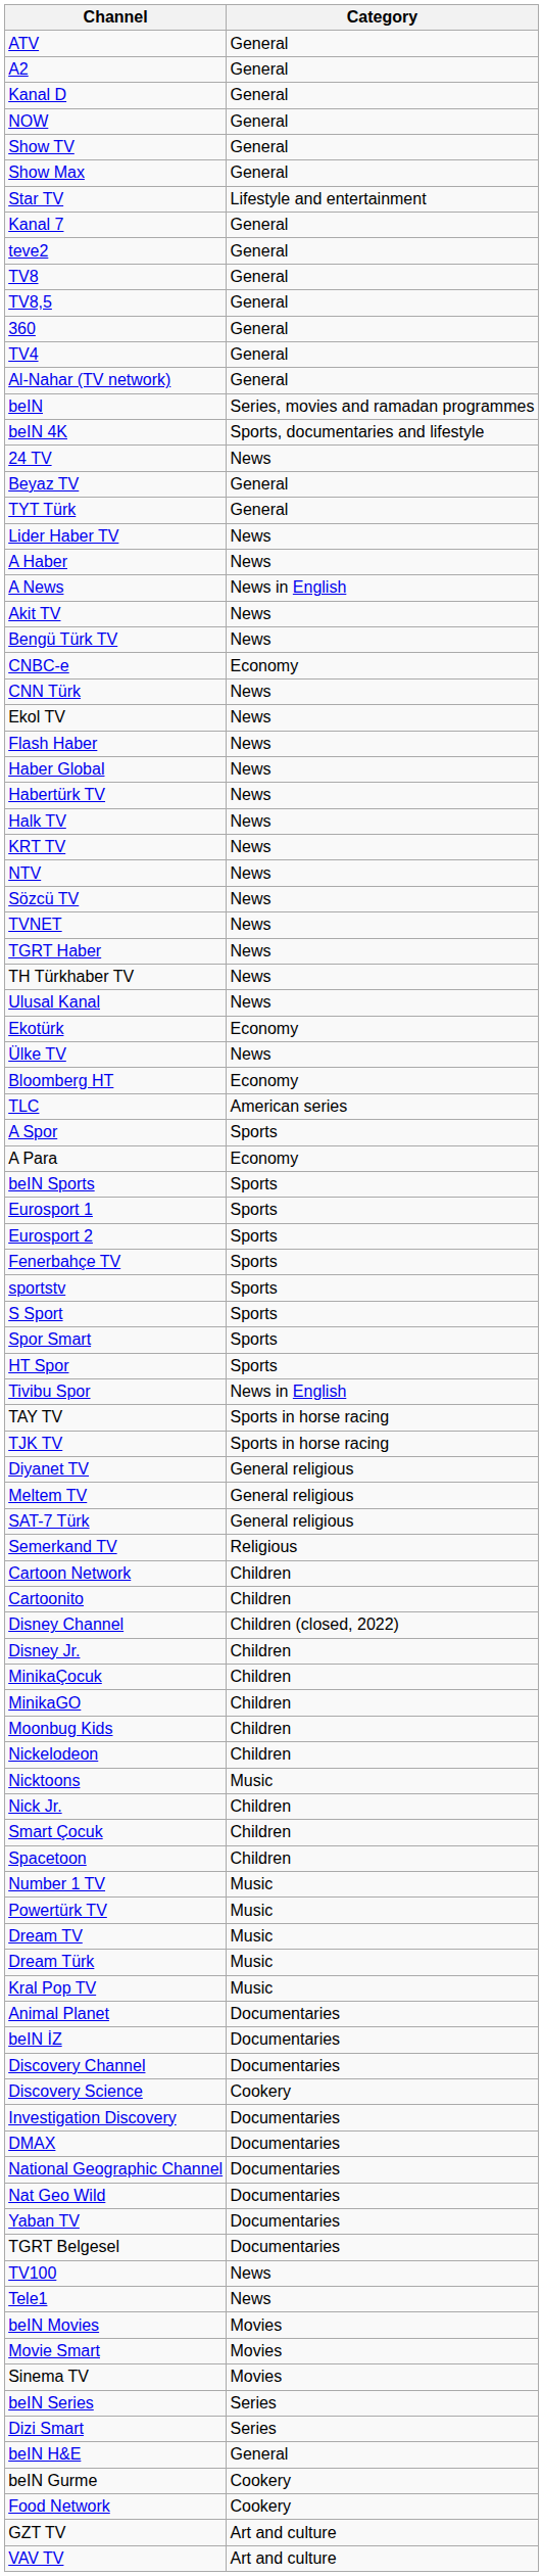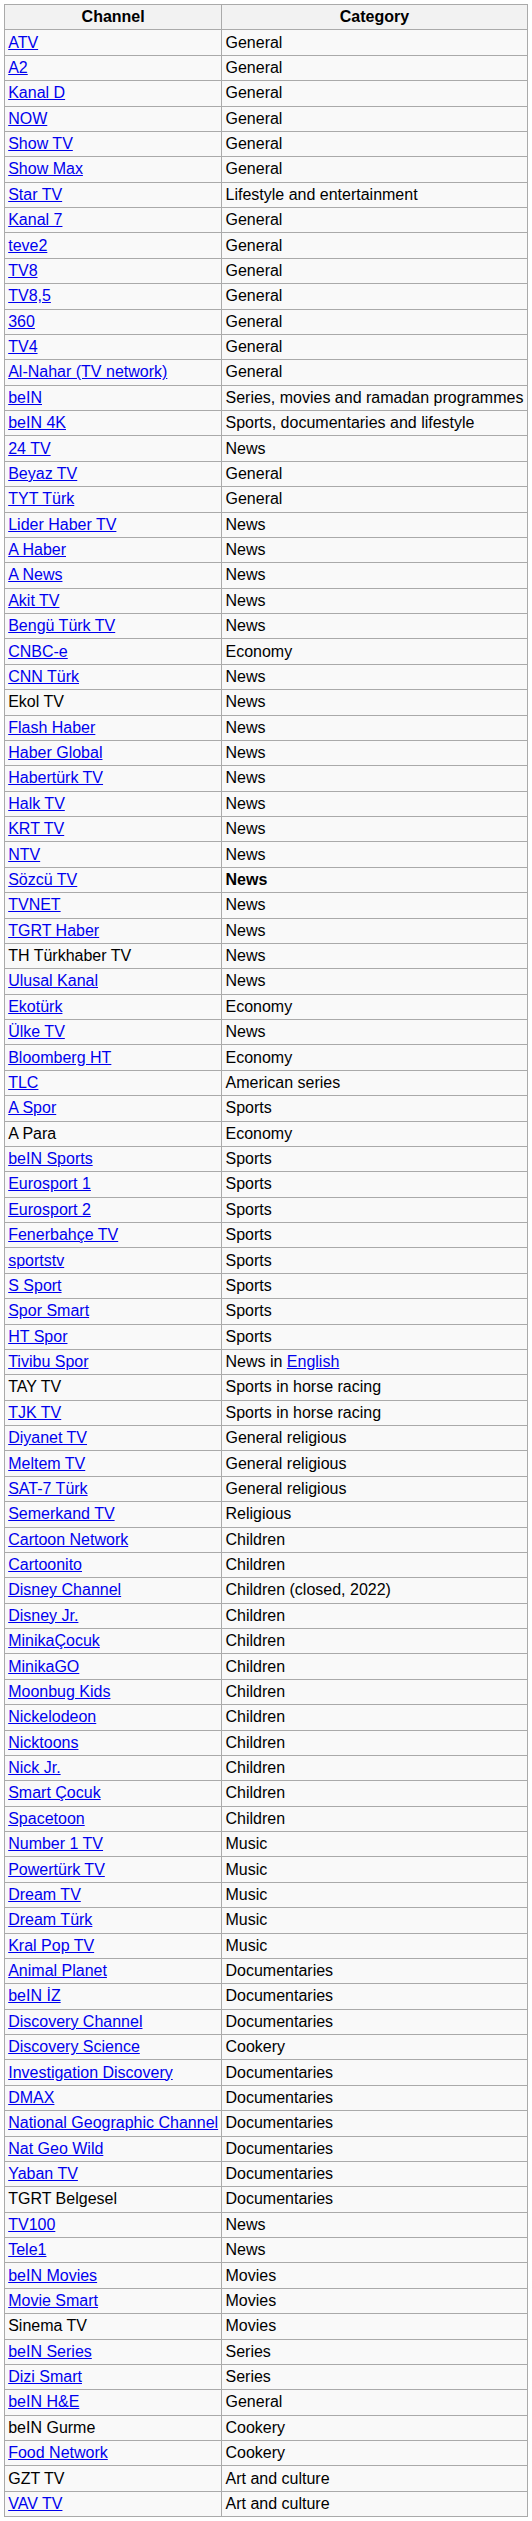 <table class="wikitable sortable">
 <tr>
 <th>Channel</th>
 <th>Category</th>
 </tr>
 <tr>
 <td><a href='#'>ATV</a></td>
 <td>General</td>
 </tr>
 <tr>
 <td><a href='#'>A2</a></td>
 <td>General</td>
 </tr>
 <tr>
 <td><a href='#'>Kanal D</a></td>
 <td>General</td>
 </tr>
 <tr>
 <td><a href='#'>NOW</a></td>
 <td>General</td>
 </tr>
 <tr>
 <td><a href='#'>Show TV</a></td>
 <td>General</td>
 </tr>
 <tr>
 <td><a href='#'>Show Max</a></td>
 <td>General</td>
 </tr>
 <tr>
 <td><a href='#'>Star TV</a></td>
 <td>Lifestyle and entertainment</td>
 </tr>
 <tr>
 <td><a href='#'>Kanal 7</a></td>
 <td>General</td>
 </tr>
 <tr>
 <td><a href='#'>teve2</a></td>
 <td>General</td>
 </tr>
 <tr>
 <td><a href='#'>TV8</a></td>
 <td>General</td>
 </tr>
 <tr>
 <td><a href='#'>TV8,5</a></td>
 <td>General</td>
 </tr>
 <tr>
 <td><a href='#'>360</a></td>
 <td>General</td>
 </tr>
 <tr>
 <td><a href='#'>TV4</a></td>
 <td>General</td>
 </tr>
 <tr>
 <td><a href='#'>Al-Nahar (TV network)</a></td>
 <td>General</td>
 </tr>
 <tr>
 <td><a href='#'>beIN</a></td>
 <td>Series, movies and ramadan programmes</td>
 </tr>
 <tr>
 <td><a href='#'>beIN 4K</a></td>
 <td>Sports, documentaries and lifestyle</td>
 </tr>
 <tr>
 <td><a href='#'>24 TV</a></td>
 <td>News</td>
 </tr>
 <tr>
 <td><a href='#'>Beyaz TV</a></td>
 <td>General</td>
 </tr>
 <tr>
 <td><a href='#'>TYT Türk</a></td>
 <td>General</td>
 </tr>
 <tr>
 <td><a href='#'>Lider Haber TV</a></td>
 <td>News</td>
 </tr>
 <tr>
 <td><a href='#'>A Haber</a></td>
 <td>News</td>
 </tr>
 <tr>
 <td><a href='#'>A News</a></td>
-<td>News in <a href='#'>English</a></td>
+<td>News</td>
 </tr>
 <tr>
 <td><a href='#'>Akit TV</a></td>
 <td>News</td>
 </tr>
 <tr>
 <td><a href='#'>Bengü Türk TV</a></td>
 <td>News</td>
 </tr>
 <tr>
 <td><a href='#'>CNBC-e</a></td>
 <td>Economy</td>
 </tr>
 <tr>
 <td><a href='#'>CNN Türk</a></td>
 <td>News</td>
 </tr>
 <tr>
 <td>Ekol TV</td>
 <td>News</td>
 </tr>
 <tr>
 <td><a href='#'>Flash Haber</a></td>
 <td>News</td>
 </tr>
 <tr>
 <td><a href='#'>Haber Global</a></td>
 <td>News</td>
 </tr>
 <tr>
 <td><a href='#'>Habertürk TV</a></td>
 <td>News</td>
 </tr>
 <tr>
 <td><a href='#'>Halk TV</a></td>
 <td>News</td>
 </tr>
 <tr>
 <td><a href='#'>KRT TV</a></td>
 <td>News</td>
 </tr>
 <tr>
 <td><a href='#'>NTV</a></td>
 <td>News</td>
 </tr>
 <tr>
 <td><a href='#'>Sözcü TV</a></td>
-<td>News</td>
+<td><strong>News</strong></td>
 </tr>
 <tr>
 <td><a href='#'>TVNET</a></td>
 <td>News</td>
 </tr>
 <tr>
 <td><a href='#'>TGRT Haber</a></td>
 <td>News</td>
 </tr>
 <tr>
 <td>TH Türkhaber TV</td>
 <td>News</td>
 </tr>
 <tr>
 <td><a href='#'>Ulusal Kanal</a></td>
 <td>News</td>
 </tr>
 <tr>
 <td><a href='#'>Ekotürk</a></td>
 <td>Economy</td>
 </tr>
 <tr>
 <td><a href='#'>Ülke TV</a></td>
 <td>News</td>
 </tr>
 <tr>
 <td><a href='#'>Bloomberg HT</a></td>
 <td>Economy</td>
 </tr>
 <tr>
 <td><a href='#'>TLC</a></td>
 <td>American series</td>
 </tr>
 <tr>
 <td><a href='#'>A Spor</a></td>
 <td>Sports</td>
 </tr>
 <tr>
 <td>A Para</td>
 <td>Economy</td>
 </tr>
 <tr>
 <td><a href='#'>beIN Sports</a></td>
 <td>Sports</td>
 </tr>
 <tr>
 <td><a href='#'>Eurosport 1</a></td>
 <td>Sports</td>
 </tr>
 <tr>
 <td><a href='#'>Eurosport 2</a></td>
 <td>Sports</td>
 </tr>
 <tr>
 <td><a href='#'>Fenerbahçe TV</a></td>
 <td>Sports</td>
 </tr>
 <tr>
 <td><a href='#'>sportstv</a></td>
 <td>Sports</td>
 </tr>
 <tr>
 <td><a href='#'>S Sport</a></td>
 <td>Sports</td>
 </tr>
 <tr>
 <td><a href='#'>Spor Smart</a></td>
 <td>Sports</td>
 </tr>
 <tr>
 <td><a href='#'>HT Spor</a></td>
 <td>Sports</td>
 </tr>
 <tr>
 <td><a href='#'>Tivibu Spor</a></td>
 <td>News in <a href='#'>English</a></td>
 </tr>
 <tr>
 <td>TAY TV</td>
 <td>Sports in horse racing</td>
 </tr>
 <tr>
 <td><a href='#'>TJK TV</a></td>
 <td>Sports in horse racing</td>
 </tr>
 <tr>
 <td><a href='#'>Diyanet TV</a></td>
 <td>General religious</td>
 </tr>
 <tr>
 <td><a href='#'>Meltem TV</a></td>
 <td>General religious</td>
 </tr>
 <tr>
 <td><a href='#'>SAT-7 Türk</a></td>
 <td>General religious</td>
 </tr>
 <tr>
 <td><a href='#'>Semerkand TV</a></td>
 <td>Religious</td>
 </tr>
 <tr>
 <td><a href='#'>Cartoon Network</a></td>
 <td>Children</td>
 </tr>
 <tr>
 <td><a href='#'>Cartoonito</a></td>
 <td>Children</td>
 </tr>
 <tr>
 <td><a href='#'>Disney Channel</a></td>
 <td>Children (closed, 2022)</td>
 </tr>
 <tr>
 <td><a href='#'>Disney Jr.</a></td>
 <td>Children</td>
 </tr>
 <tr>
 <td><a href='#'>MinikaÇocuk</a></td>
 <td>Children</td>
 </tr>
 <tr>
 <td><a href='#'>MinikaGO</a></td>
 <td>Children</td>
 </tr>
 <tr>
 <td><a href='#'>Moonbug Kids</a></td>
 <td>Children</td>
 </tr>
 <tr>
 <td><a href='#'>Nickelodeon</a></td>
 <td>Children</td>
 </tr>
 <tr>
 <td><a href='#'>Nicktoons</a></td>
-<td>Music</td>
+<td>Children</td>
 </tr>
 <tr>
 <td><a href='#'>Nick Jr.</a></td>
 <td>Children</td>
 </tr>
 <tr>
 <td><a href='#'>Smart Çocuk</a></td>
 <td>Children</td>
 </tr>
 <tr>
 <td><a href='#'>Spacetoon</a></td>
 <td>Children</td>
 </tr>
 <tr>
 <td><a href='#'>Number 1 TV</a></td>
 <td>Music</td>
 </tr>
 <tr>
 <td><a href='#'>Powertürk TV</a></td>
 <td>Music</td>
 </tr>
 <tr>
 <td><a href='#'>Dream TV</a></td>
 <td>Music</td>
 </tr>
 <tr>
 <td><a href='#'>Dream Türk</a></td>
 <td>Music</td>
 </tr>
 <tr>
 <td><a href='#'>Kral Pop TV</a></td>
 <td>Music</td>
 </tr>
 <tr>
 <td><a href='#'>Animal Planet</a></td>
 <td>Documentaries</td>
 </tr>
 <tr>
 <td><a href='#'>beIN İZ</a></td>
 <td>Documentaries</td>
 </tr>
 <tr>
 <td><a href='#'>Discovery Channel</a></td>
 <td>Documentaries</td>
 </tr>
 <tr>
 <td><a href='#'>Discovery Science</a></td>
 <td>Cookery</td>
 </tr>
 <tr>
 <td><a href='#'>Investigation Discovery</a></td>
 <td>Documentaries</td>
 </tr>
 <tr>
 <td><a href='#'>DMAX</a></td>
 <td>Documentaries</td>
 </tr>
 <tr>
 <td><a href='#'>National Geographic Channel</a></td>
 <td>Documentaries</td>
 </tr>
 <tr>
 <td><a href='#'>Nat Geo Wild</a></td>
 <td>Documentaries</td>
 </tr>
 <tr>
 <td><a href='#'>Yaban TV</a></td>
 <td>Documentaries</td>
 </tr>
 <tr>
 <td>TGRT Belgesel</td>
 <td>Documentaries</td>
 </tr>
 <tr>
 <td><a href='#'>TV100</a></td>
 <td>News</td>
 </tr>
 <tr>
 <td><a href='#'>Tele1</a></td>
 <td>News</td>
 </tr>
 <tr>
 <td><a href='#'>beIN Movies</a></td>
 <td>Movies</td>
 </tr>
 <tr>
 <td><a href='#'>Movie Smart</a></td>
 <td>Movies</td>
 </tr>
 <tr>
 <td>Sinema TV</td>
 <td>Movies</td>
 </tr>
 <tr>
 <td><a href='#'>beIN Series</a></td>
 <td>Series</td>
 </tr>
 <tr>
 <td><a href='#'>Dizi Smart</a></td>
 <td>Series</td>
 </tr>
 <tr>
 <td><a href='#'>beIN H&E</a></td>
 <td>General</td>
 </tr>
 <tr>
 <td>beIN Gurme</td>
 <td>Cookery</td>
 </tr>
 <tr>
 <td><a href='#'>Food Network</a></td>
 <td>Cookery</td>
 </tr>
 <tr>
 <td>GZT TV</td>
 <td>Art and culture</td>
 </tr>
 <tr>
 <td><a href='#'>VAV TV</a></td>
 <td>Art and culture</td>
 </tr>
 </table>
